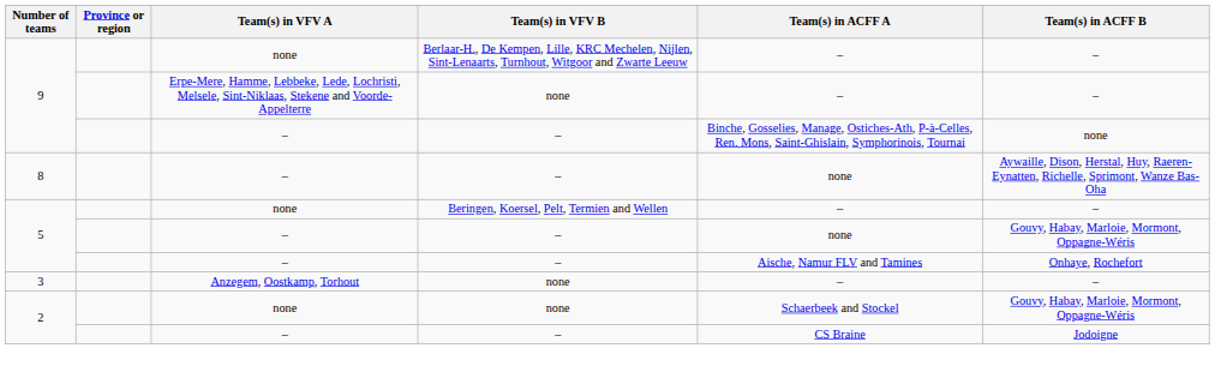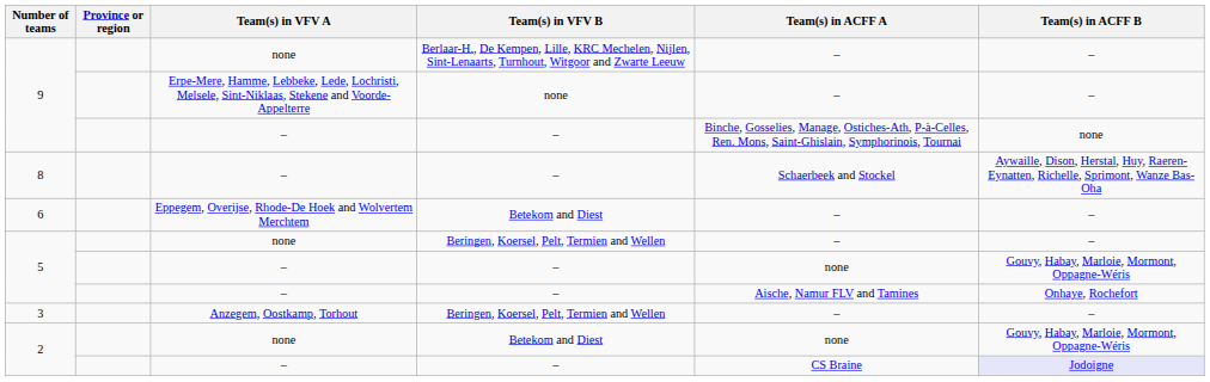 <table class="wikitable" style="text-align:center">
 <tr>
 <th>Number of teams</th>
 <th><a href='#'>Province</a> or region</th>
 <th>Team(s) in VFV A</th>
 <th>Team(s) in VFV B</th>
 <th>Team(s) in ACFF A</th>
 <th>Team(s) in ACFF B</th>
 </tr>
 <tr>
 <td rowspan="3">9</td>
 <td align="left"></td>
 <td>none</td>
 <td><a href='#'>Berlaar-H.</a>, <a href='#'>De Kempen</a>, <a href='#'>Lille</a>, <a href='#'>KRC Mechelen</a>, <a href='#'>Nijlen</a>, <a href='#'>Sint-Lenaarts</a>, <a href='#'>Turnhout</a>, <a href='#'>Witgoor</a> and <a href='#'>Zwarte Leeuw</a></td>
 <td>–</td>
 <td>–</td>
 </tr>
 <tr>
 <td align="left"></td>
 <td><a href='#'>Erpe-Mere</a>, <a href='#'>Hamme</a>, <a href='#'>Lebbeke</a>, <a href='#'>Lede</a>, <a href='#'>Lochristi</a>, <a href='#'>Melsele</a>, <a href='#'>Sint-Niklaas</a>, <a href='#'>Stekene</a> and <a href='#'>Voorde-Appelterre</a></td>
 <td>none</td>
 <td>–</td>
 <td>–</td>
 </tr>
 <tr>
 <td align="left"></td>
 <td>–</td>
 <td>–</td>
 <td><a href='#'>Binche</a>, <a href='#'>Gosselies</a>, <a href='#'>Manage</a>, <a href='#'>Ostiches-Ath</a>, <a href='#'>P-à-Celles</a>, <a href='#'>Ren. Mons</a>, <a href='#'>Saint-Ghislain</a>, <a href='#'>Symphorinois</a>, <a href='#'>Tournai</a></td>
 <td>none</td>
 </tr>
 <tr>
 <td>8</td>
 <td align="left"></td>
 <td>–</td>
 <td>–</td>
-<td>none</td>
+<td><a href='#'>Schaerbeek</a> and <a href='#'>Stockel</a></td>
 <td><a href='#'>Aywaille</a>, <a href='#'>Dison</a>, <a href='#'>Herstal</a>, <a href='#'>Huy</a>, <a href='#'>Raeren-Eynatten</a>, <a href='#'>Richelle</a>, <a href='#'>Sprimont</a>, <a href='#'>Wanze Bas-Oha</a></td>
+</tr>
+<tr>
+<td>6</td>
+<td align="left"></td>
+<td><a href='#'>Eppegem</a>, <a href='#'>Overijse</a>, <a href='#'>Rhode-De Hoek</a> and <a href='#'>Wolvertem  Merchtem</a></td>
+<td><a href='#'>Betekom</a> and <a href='#'>Diest</a></td>
+<td>–</td>
+<td>–</td>
 </tr>
 <tr>
 <td rowspan="3">5</td>
 <td align="left"></td>
 <td>none</td>
 <td><a href='#'>Beringen</a>, <a href='#'>Koersel</a>, <a href='#'>Pelt</a>, <a href='#'>Termien</a> and <a href='#'>Wellen</a></td>
 <td>–</td>
 <td>–</td>
 </tr>
 <tr>
 <td align="left"></td>
 <td>–</td>
 <td>–</td>
 <td>none</td>
 <td><a href='#'>Gouvy</a>, <a href='#'>Habay</a>, <a href='#'>Marloie</a>, <a href='#'>Mormont</a>, <a href='#'>Oppagne-Wéris</a></td>
 </tr>
 <tr>
 <td align="left"></td>
 <td>–</td>
 <td>–</td>
 <td><a href='#'>Aische</a>, <a href='#'>Namur FLV</a> and <a href='#'>Tamines</a></td>
 <td><a href='#'>Onhaye</a>, <a href='#'>Rochefort</a></td>
 </tr>
 <tr>
 <td>3</td>
 <td align="left"></td>
 <td><a href='#'>Anzegem</a>, <a href='#'>Oostkamp</a>, <a href='#'>Torhout</a></td>
-<td>none</td>
+<td><a href='#'>Beringen</a>, <a href='#'>Koersel</a>, <a href='#'>Pelt</a>, <a href='#'>Termien</a> and <a href='#'>Wellen</a></td>
 <td>–</td>
 <td>–</td>
 </tr>
 <tr>
 <td rowspan="2">2</td>
 <td align="left"></td>
 <td>none</td>
+<td><a href='#'>Betekom</a> and <a href='#'>Diest</a></td>
 <td>none</td>
-<td><a href='#'>Schaerbeek</a> and <a href='#'>Stockel</a></td>
 <td><a href='#'>Gouvy</a>, <a href='#'>Habay</a>, <a href='#'>Marloie</a>, <a href='#'>Mormont</a>, <a href='#'>Oppagne-Wéris</a></td>
 </tr>
 <tr>
 <td align="left"></td>
 <td>–</td>
 <td>–</td>
 <td><a href='#'>CS Braine</a></td>
-<td><a href='#'>Jodoigne</a></td>
+<td style="background: lavender;"><a href='#'>Jodoigne</a></td>
 </tr>
 </table>
